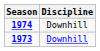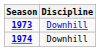 <table class="wikitable" style="text-align:center">
 <tr>
 <th>Season</th>
 <th>Discipline</th>
 </tr>
 <tr>
+<td><strong><a href='#'>1973</a></strong></td>
+<td><a href='#'>Downhill</a></td>
+</tr>
+<tr>
 <td><strong><a href='#'>1974</a></strong></td>
 <td>Downhill</td>
 </tr>
-<tr>
-<td><strong><a href='#'>1973</a></strong></td>
-<td><a href='#'>Downhill</a></td>
-</tr>
 </table>
